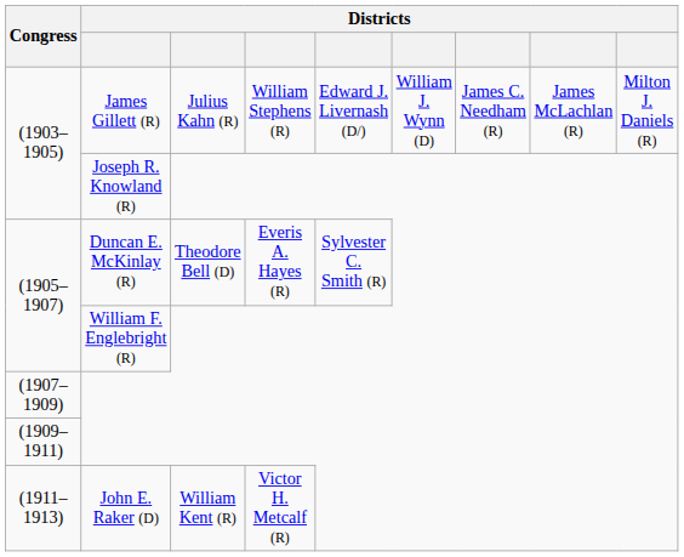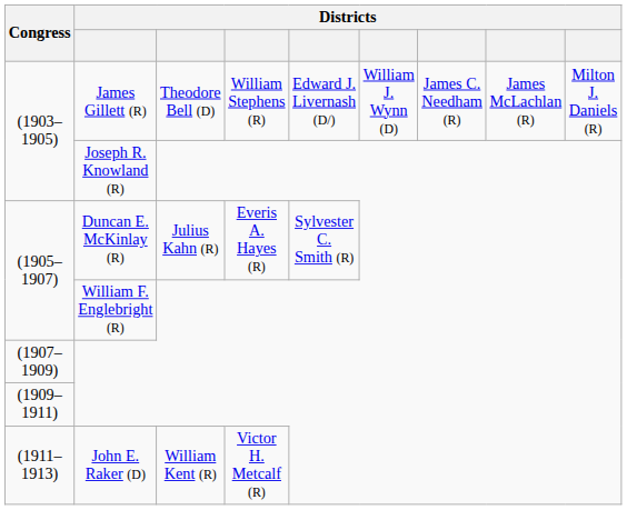 <table class=wikitable style="text-align:center">
 <tr>
 <th rowspan=2>Congress</th>
 <th colspan=8>Districts</th>
 </tr>
 <tr style="height:2em">
 <th></th>
 <th></th>
 <th></th>
 <th></th>
 <th></th>
 <th></th>
 <th></th>
 <th></th>
 </tr>
 <tr style="height:2em">
 <td rowspan=2><strong></strong> (1903–1905)</td>
 <td><a href='#'>James Gillett</a> <small>(R)</small></td>
-<td><a href='#'>Julius Kahn</a> <small>(R)</small></td>
+<td><a href='#'>Theodore Bell</a> <small>(D)</small></td>
 <td><a href='#'>William Stephens</a> <small>(R)</small></td>
 <td><a href='#'>Edward J.<br>Livernash</a> <small>(D/)</small></td>
 <td><a href='#'>William J.<br>Wynn</a> <small>(D)</small></td>
 <td><a href='#'>James C.<br>Needham</a> <small>(R)</small></td>
 <td><a href='#'>James<br>McLachlan</a> <small>(R)</small></td>
 <td><a href='#'>Milton J.<br>Daniels</a> <small>(R)</small></td>
 </tr>
 <tr style="height:1.5em">
 <td><a href='#'>Joseph R.<br>Knowland</a> <small>(R)</small></td>
 </tr>
 <tr style="height:1.5em">
 <td rowspan=2><strong></strong> (1905–1907)</td>
 <td><a href='#'>Duncan E.<br>McKinlay</a> <small>(R)</small></td>
-<td><a href='#'>Theodore Bell</a> <small>(D)</small></td>
+<td><a href='#'>Julius Kahn</a> <small>(R)</small></td>
 <td><a href='#'>Everis A.<br>Hayes</a> <small>(R)</small></td>
 <td><a href='#'>Sylvester C.<br>Smith</a> <small>(R)</small></td>
 </tr>
 <tr style="height:1.5em">
 <td><a href='#'>William F.<br>Englebright</a> <small>(R)</small></td>
 </tr>
 <tr style="height:2.5em">
 <td><strong></strong> (1907–1909)</td>
 </tr>
 <tr style="height:2.5em">
 <td><strong></strong> (1909–1911)</td>
 </tr>
 <tr style="height:2.5em">
 <td><strong></strong> (1911–1913)</td>
 <td><a href='#'>John E. Raker</a> <small>(D)</small></td>
 <td><a href='#'>William Kent</a> <small>(R)</small></td>
 <td><a href='#'>Victor H. Metcalf</a> <small>(R)</small></td>
 </tr>
 </table>
